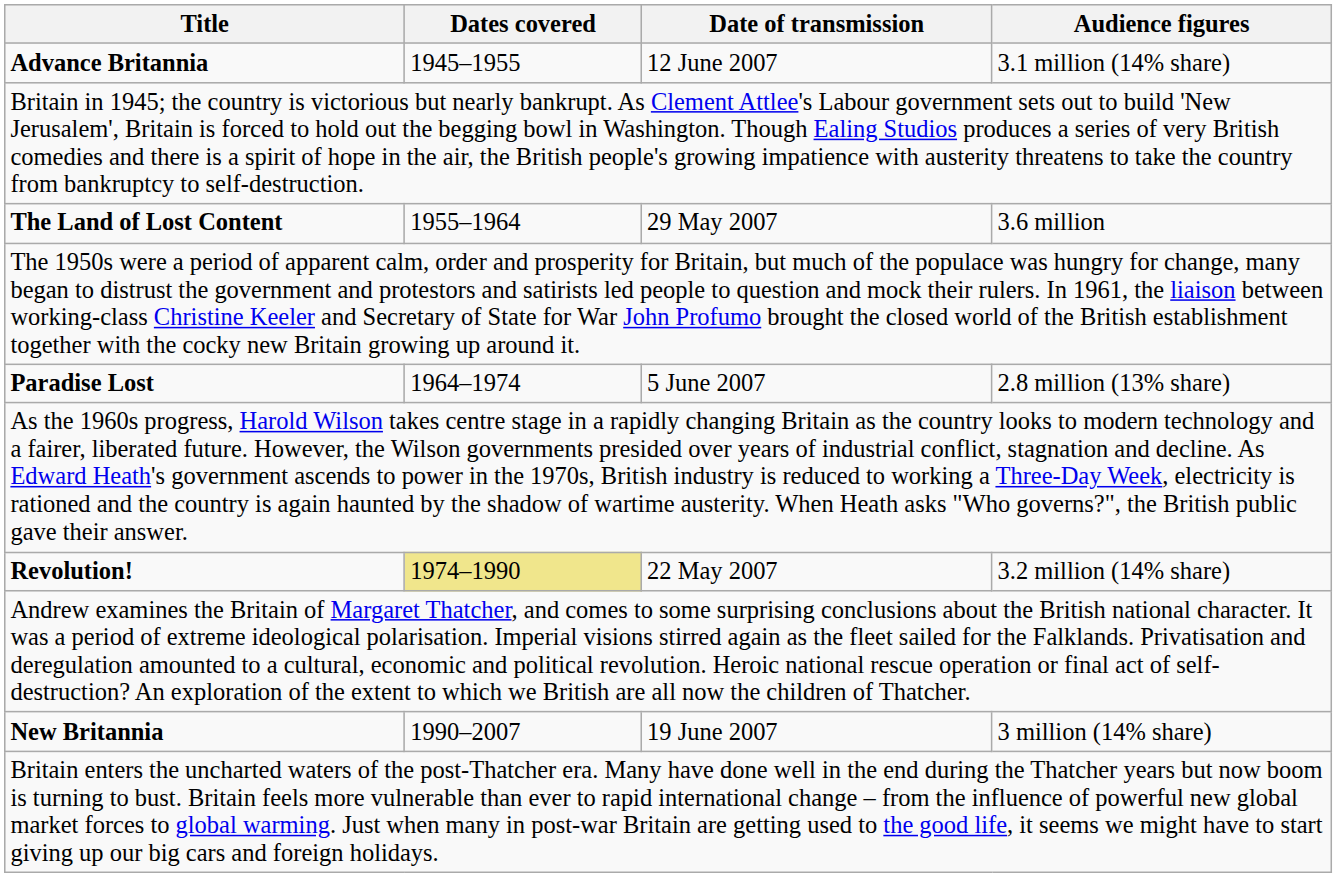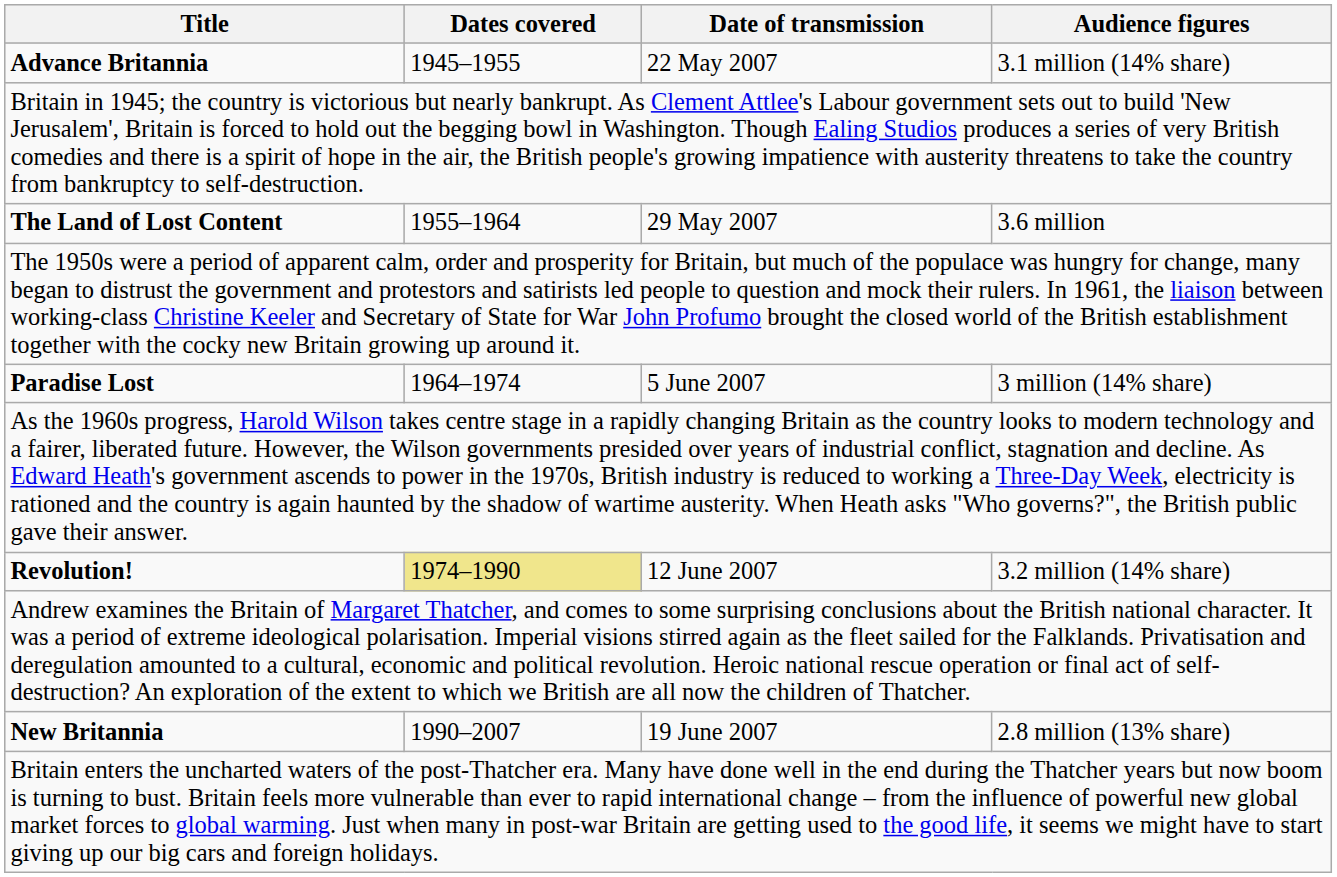 <table class="wikitable">
 <tr>
 <th>Title</th>
 <th>Dates covered</th>
 <th>Date of transmission</th>
 <th>Audience figures</th>
 </tr>
 <tr>
 <td><strong>Advance Britannia</strong></td>
 <td>1945–1955</td>
-<td>12 June 2007</td>
+<td>22 May 2007</td>
 <td>3.1 million (14% share)</td>
 </tr>
 <tr>
 <td colspan="4">Britain in 1945; the country is victorious but nearly bankrupt. As <a href='#'>Clement Attlee</a>'s Labour government sets out to build 'New Jerusalem', Britain is forced to hold out the begging bowl in Washington. Though <a href='#'>Ealing Studios</a> produces a series of very British comedies and there is a spirit of hope in the air, the British people's growing impatience with austerity threatens to take the country from bankruptcy to self-destruction.</td>
 </tr>
 <tr>
 <td><strong>The Land of Lost Content</strong></td>
 <td>1955–1964</td>
 <td>29 May 2007</td>
 <td>3.6 million</td>
 </tr>
 <tr>
 <td colspan="4">The 1950s were a period of apparent calm, order and prosperity for Britain, but much of the populace was hungry for change, many began to distrust the government and protestors and satirists led people to question and mock their rulers. In 1961, the <a href='#'>liaison</a> between working-class <a href='#'>Christine Keeler</a> and Secretary of State for War <a href='#'>John Profumo</a> brought the closed world of the British establishment together with the cocky new Britain growing up around it.</td>
 </tr>
 <tr>
 <td><strong>Paradise Lost</strong></td>
 <td>1964–1974</td>
 <td>5 June 2007</td>
-<td>2.8 million (13% share)</td>
+<td>3 million (14% share)</td>
 </tr>
 <tr>
 <td colspan="4">As the 1960s progress, <a href='#'>Harold Wilson</a> takes centre stage in a rapidly changing Britain as the country looks to modern technology and a fairer, liberated future. However, the Wilson governments presided over years of industrial conflict, stagnation and decline. As <a href='#'>Edward Heath</a>'s government ascends to power in the 1970s, British industry is reduced to working a <a href='#'>Three-Day Week</a>, electricity is rationed and the country is again haunted by the shadow of wartime austerity. When Heath asks "Who governs?", the British public gave their answer.</td>
 </tr>
 <tr>
 <td><strong>Revolution!</strong></td>
 <td style="background: khaki;">1974–1990</td>
-<td>22 May 2007</td>
+<td>12 June 2007</td>
 <td>3.2 million (14% share)</td>
 </tr>
 <tr>
 <td colspan="4">Andrew examines the Britain of <a href='#'>Margaret Thatcher</a>, and comes to some surprising conclusions about the British national character. It was a period of extreme ideological polarisation. Imperial visions stirred again as the fleet sailed for the Falklands. Privatisation and deregulation amounted to a cultural, economic and political revolution. Heroic national rescue operation or final act of self-destruction? An exploration of the extent to which we British are all now the children of Thatcher.</td>
 </tr>
 <tr>
 <td><strong>New Britannia</strong></td>
 <td>1990–2007</td>
 <td>19 June 2007</td>
-<td>3 million (14% share)</td>
+<td>2.8 million (13% share)</td>
 </tr>
 <tr>
 <td colspan="4">Britain enters the uncharted waters of the post-Thatcher era. Many have done well in the end during the Thatcher years but now boom is turning to bust. Britain feels more vulnerable than ever to rapid international change – from the influence of powerful new global market forces to <a href='#'>global warming</a>. Just when many in post-war Britain are getting used to <a href='#'>the good life</a>, it seems we might have to start giving up our big cars and foreign holidays.</td>
 </tr>
 </table>
